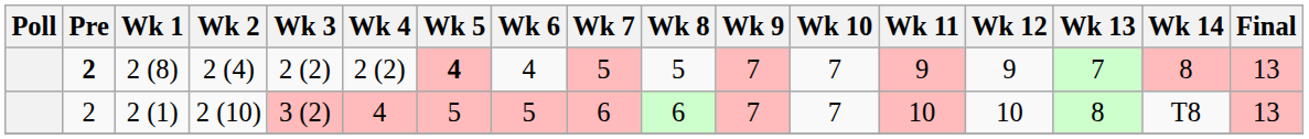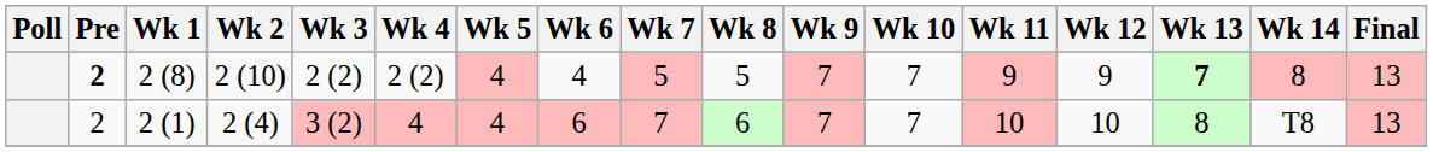 <table class="wikitable" style="white-space:nowrap;">
 <tr>
 <th>Poll</th>
 <th>Pre</th>
 <th>Wk 1</th>
 <th>Wk 2</th>
 <th>Wk 3</th>
 <th>Wk 4</th>
 <th>Wk 5</th>
 <th>Wk 6</th>
 <th>Wk 7</th>
 <th>Wk 8</th>
 <th>Wk 9</th>
 <th>Wk 10</th>
 <th>Wk 11</th>
 <th>Wk 12</th>
 <th>Wk 13</th>
 <th>Wk 14</th>
 <th>Final</th>
 </tr>
 <tr style="text-align:center;">
 <th></th>
 <td style="background:#;"><strong>2</strong></td>
 <td style="background:#;">2 (8)</td>
-<td style="background:#;">2 (4)</td>
+<td style="background:#;">2 (10)</td>
 <td style="background:#;">2 (2)</td>
 <td style="background:#;">2 (2)</td>
-<td style="background:#ffbbbb;"><strong>4</strong></td>
+<td style="background:#ffbbbb;">4</td>
 <td style="background:#;">4</td>
 <td style="background:#ffbbbb;">5</td>
 <td style="background:#;">5</td>
 <td style="background:#ffbbbb;">7</td>
 <td style="background:#;">7</td>
 <td style="background:#ffbbbb;">9</td>
 <td style="background:#;">9</td>
-<td style="background:#CCFFCC;">7</td>
+<td style="background:#CCFFCC;"><strong>7</strong></td>
 <td style="background:#ffbbbb;">8</td>
 <td style="background:#ffbbbb;">13</td>
 </tr>
 <tr style="text-align:center;">
 <th></th>
 <td style="background:#;">2</td>
 <td style="background:#;">2 (1)</td>
-<td style="background:#;">2 (10)</td>
+<td style="background:#;">2 (4)</td>
 <td style="background:#ffbbbb;">3 (2)</td>
 <td style="background:#ffbbbb;">4</td>
-<td style="background:#ffbbbb;">5</td>
-<td style="background:#ffbbbb;">5</td>
+<td style="background:#ffbbbb;">4</td>
 <td style="background:#ffbbbb;">6</td>
+<td style="background:#ffbbbb;">7</td>
 <td style="background:#CCFFCC;">6</td>
 <td style="background:#ffbbbb;">7</td>
 <td style="background:#;">7</td>
 <td style="background:#ffbbbb;">10</td>
 <td style="background:#;">10</td>
 <td style="background:#CCFFCC;">8</td>
 <td style="background:#;">T8</td>
 <td style="background:#ffbbbb;">13</td>
 </tr>
 <tr style="background:#f9f9f9;">
 </tr>
 </table>
